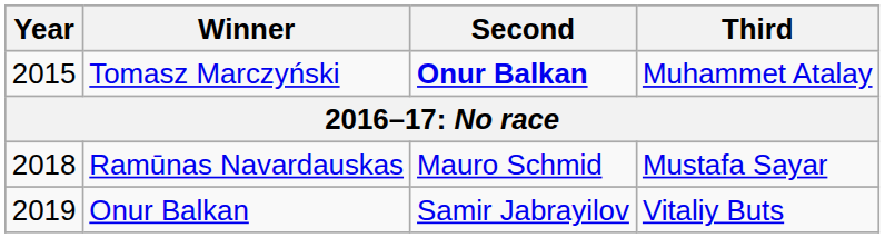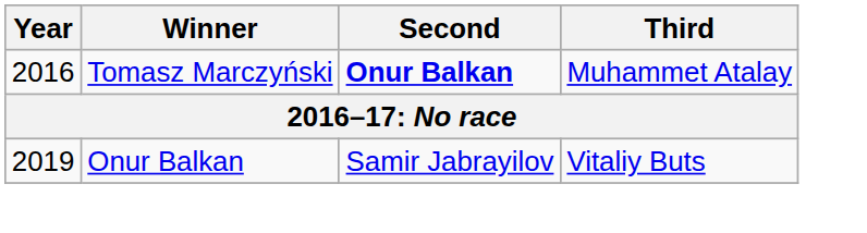 <table class="wikitable" style="font-size:95%">
 <tr>
 <th>Year</th>
 <th>Winner</th>
 <th>Second</th>
 <th>Third</th>
 </tr>
 <tr>
-<td>2015</td>
+<td>2016</td>
 <td> <a href='#'>Tomasz Marczyński</a></td>
 <td><strong> <a href='#'>Onur Balkan</a></strong></td>
 <td> <a href='#'>Muhammet Atalay</a></td>
 </tr>
 <tr>
 <th colspan=4>2016–17: <em>No race</em></th>
 </tr>
 <tr>
-<td>2018</td>
-<td> <a href='#'>Ramūnas Navardauskas</a></td>
-<td> <a href='#'>Mauro Schmid</a></td>
-<td> <a href='#'>Mustafa Sayar</a></td>
-</tr>
-<tr>
 <td>2019</td>
 <td> <a href='#'>Onur Balkan</a></td>
 <td> <a href='#'>Samir Jabrayilov</a></td>
 <td> <a href='#'>Vitaliy Buts</a></td>
 </tr>
 </table>
